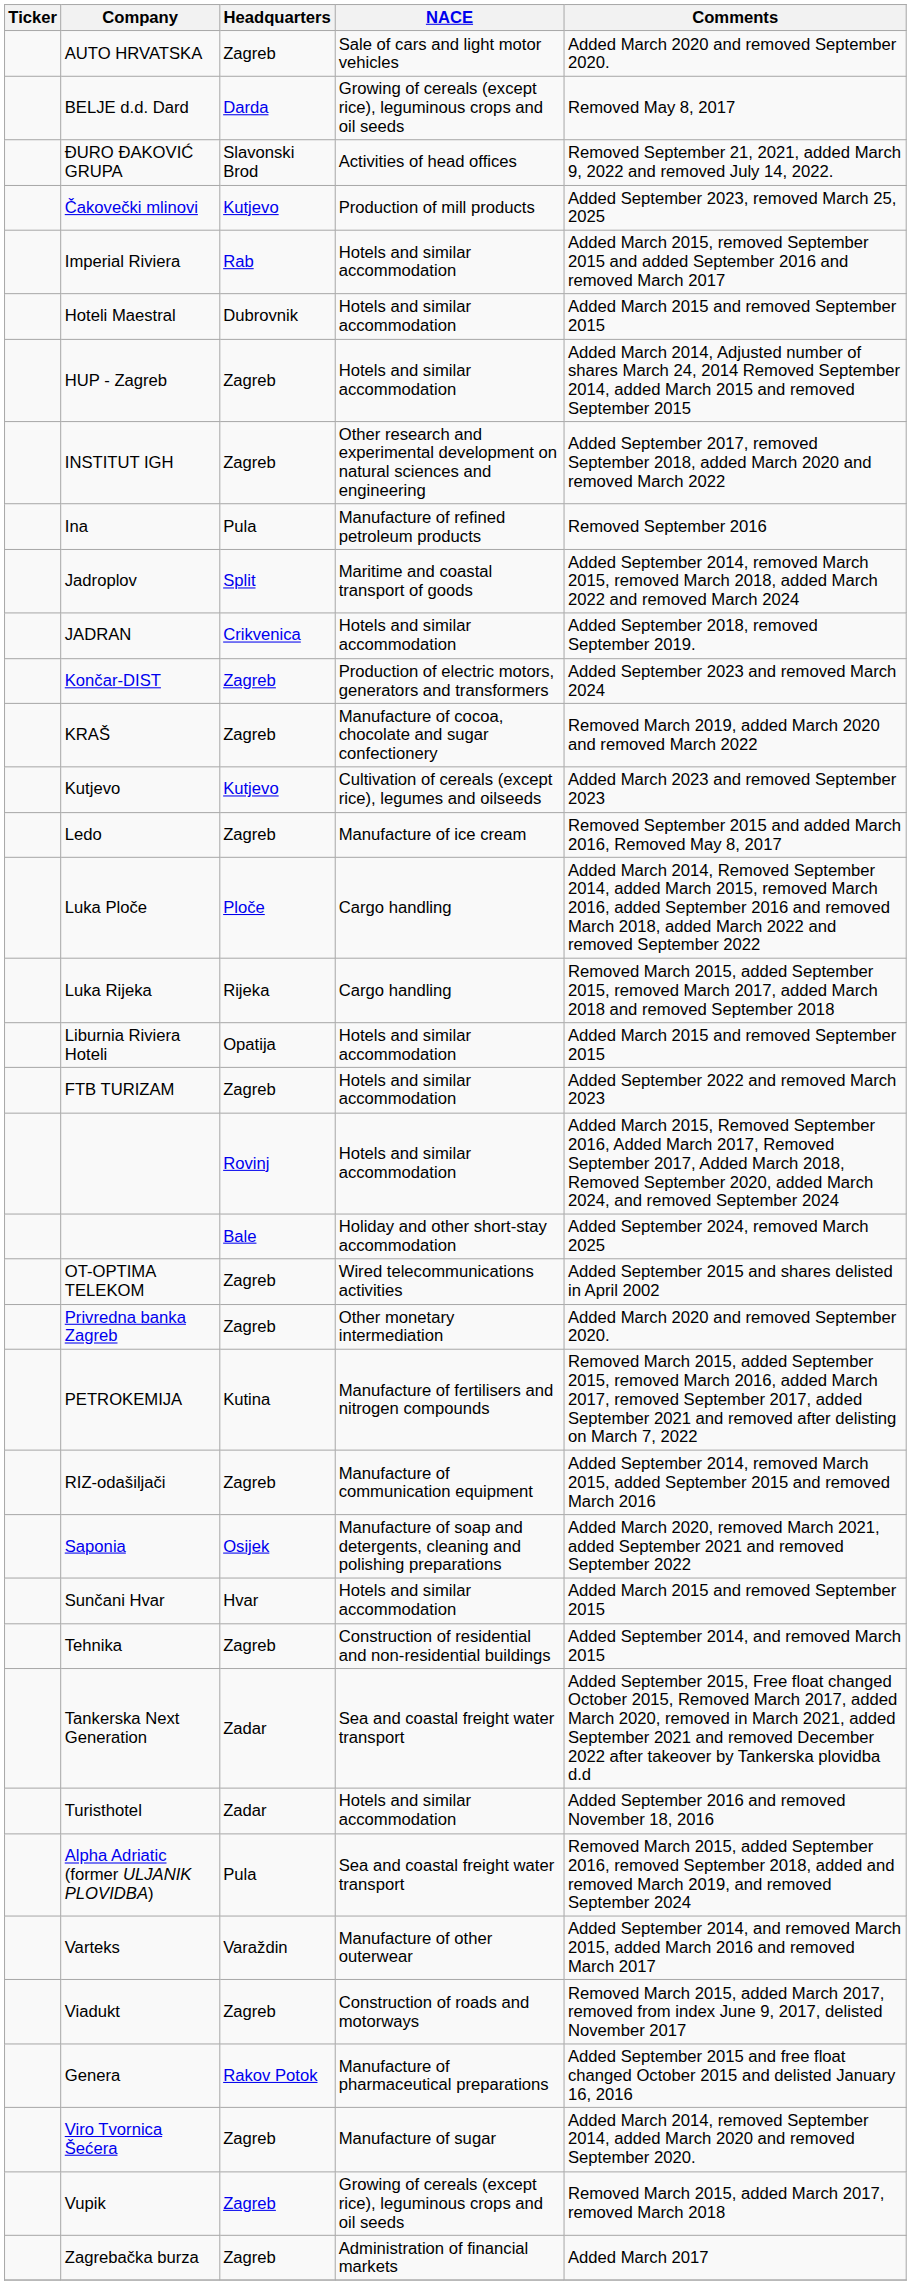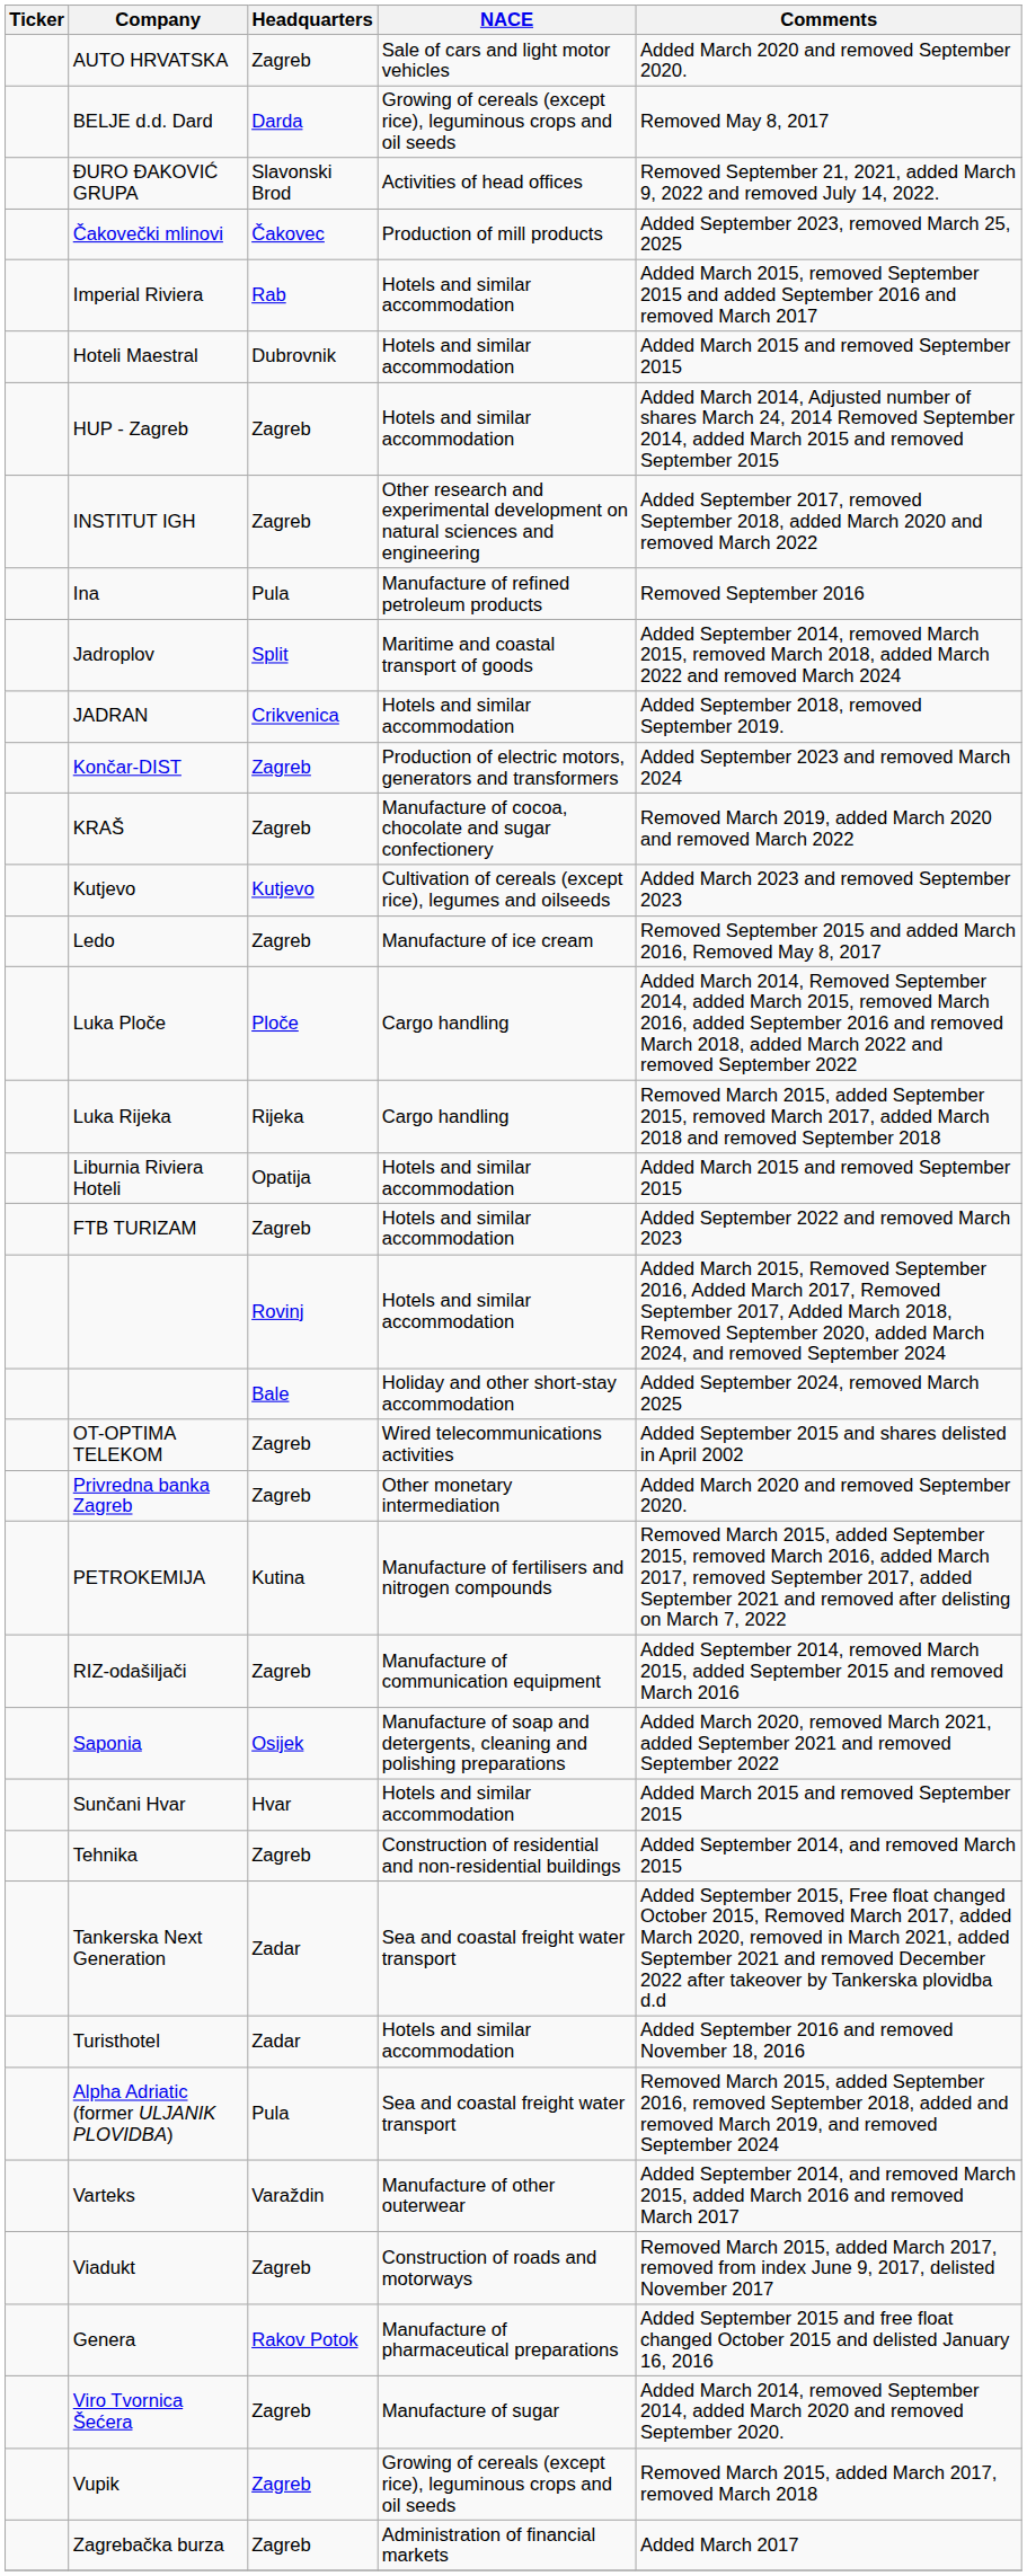 <table class="wikitable sortable" style="text-align: left;" cellpadding=2 cellspacing=2>
 <tr>
 <th>Ticker</th>
 <th>Company</th>
 <th>Headquarters</th>
 <th><a href='#'>NACE</a></th>
 <th>Comments</th>
 </tr>
 <tr>
 <td></td>
 <td>AUTO HRVATSKA</td>
 <td>Zagreb</td>
 <td>Sale of cars and light motor vehicles</td>
 <td>Added March 2020 and removed September 2020.</td>
 </tr>
 <tr>
 <td></td>
 <td>BELJE d.d. Dard</td>
 <td><a href='#'>Darda</a></td>
 <td>Growing of cereals (except rice), leguminous crops and oil seeds</td>
 <td>Removed May 8, 2017</td>
 </tr>
 <tr>
 <td></td>
 <td>ĐURO ĐAKOVIĆ GRUPA</td>
 <td>Slavonski Brod</td>
 <td>Activities of head offices</td>
 <td>Removed September 21, 2021,  added March 9, 2022 and removed July 14, 2022.</td>
 </tr>
 <tr>
 <td></td>
 <td><a href='#'>Čakovečki mlinovi</a></td>
-<td><a href='#'>Kutjevo</a></td>
+<td><a href='#'>Čakovec</a></td>
 <td>Production of mill products</td>
 <td>Added September 2023, removed March 25, 2025</td>
 </tr>
 <tr>
 <td></td>
 <td>Imperial Riviera</td>
 <td><a href='#'>Rab</a></td>
 <td>Hotels and similar accommodation</td>
 <td>Added March 2015, removed September 2015 and added September 2016 and removed March 2017</td>
 </tr>
 <tr>
 <td></td>
 <td>Hoteli Maestral</td>
 <td>Dubrovnik</td>
 <td>Hotels and similar accommodation</td>
 <td>Added March 2015 and removed September 2015</td>
 </tr>
 <tr>
 <td></td>
 <td>HUP - Zagreb</td>
 <td>Zagreb</td>
 <td>Hotels and similar accommodation</td>
 <td>Added March 2014, Adjusted number of shares March 24, 2014 Removed September 2014, added March 2015 and removed September 2015</td>
 </tr>
 <tr>
 <td></td>
 <td>INSTITUT IGH</td>
 <td>Zagreb</td>
 <td>Other research and experimental development on natural sciences and engineering</td>
 <td>Added September 2017, removed September 2018, added March 2020 and removed March 2022</td>
 </tr>
 <tr>
 <td></td>
 <td>Ina</td>
 <td>Pula</td>
 <td>Manufacture of refined petroleum products</td>
 <td>Removed September 2016</td>
 </tr>
 <tr>
 <td></td>
 <td>Jadroplov</td>
 <td><a href='#'>Split</a></td>
 <td>Maritime and coastal transport of goods</td>
 <td>Added September 2014, removed March 2015, removed March 2018, added March 2022 and removed March 2024</td>
 </tr>
 <tr>
 <td></td>
 <td>JADRAN</td>
 <td><a href='#'>Crikvenica</a></td>
 <td>Hotels and similar accommodation</td>
 <td>Added September 2018, removed September 2019.</td>
 </tr>
 <tr>
 <td></td>
 <td><a href='#'>Končar-DIST</a></td>
 <td><a href='#'>Zagreb</a></td>
 <td>Production of electric motors, generators and transformers</td>
 <td>Added September 2023 and removed March 2024</td>
 </tr>
 <tr>
 <td></td>
 <td>KRAŠ</td>
 <td>Zagreb</td>
 <td>Manufacture of cocoa, chocolate and sugar confectionery</td>
 <td>Removed March 2019, added March 2020 and removed March 2022</td>
 </tr>
 <tr>
 <td></td>
 <td>Kutjevo</td>
 <td><a href='#'>Kutjevo</a></td>
 <td>Cultivation of cereals (except rice), legumes and oilseeds</td>
 <td>Added March 2023 and removed September 2023</td>
 </tr>
 <tr>
 <td></td>
 <td>Ledo</td>
 <td>Zagreb</td>
 <td>Manufacture of ice cream</td>
 <td>Removed September 2015 and added March 2016, Removed May 8, 2017</td>
 </tr>
 <tr>
 <td></td>
 <td>Luka Ploče</td>
 <td><a href='#'>Ploče</a></td>
 <td>Cargo handling</td>
 <td>Added March 2014, Removed September 2014, added March 2015, removed March 2016, added September 2016 and removed March 2018, added March 2022 and removed September 2022</td>
 </tr>
 <tr>
 <td></td>
 <td>Luka Rijeka</td>
 <td>Rijeka</td>
 <td>Cargo handling</td>
 <td>Removed March 2015, added September 2015, removed March 2017, added March 2018 and removed September 2018</td>
 </tr>
 <tr>
 <td></td>
 <td>Liburnia Riviera Hoteli</td>
 <td>Opatija</td>
 <td>Hotels and similar accommodation</td>
 <td>Added March 2015 and removed September 2015</td>
 </tr>
 <tr>
 <td></td>
 <td>FTB TURIZAM</td>
 <td>Zagreb</td>
 <td>Hotels and similar accommodation</td>
 <td>Added September 2022 and removed March 2023</td>
 </tr>
 <tr>
 <td></td>
 <td></td>
 <td><a href='#'>Rovinj</a></td>
 <td>Hotels and similar accommodation</td>
 <td>Added March 2015, Removed September 2016, Added March 2017, Removed September 2017, Added March 2018, Removed September 2020, added March 2024, and removed September 2024</td>
 </tr>
 <tr>
 <td></td>
 <td></td>
 <td><a href='#'>Bale</a></td>
 <td>Holiday and other short-stay accommodation</td>
 <td>Added September 2024, removed March 2025</td>
 </tr>
 <tr>
 <td></td>
 <td>OT-OPTIMA TELEKOM</td>
 <td>Zagreb</td>
 <td>Wired telecommunications activities</td>
 <td>Added September 2015 and shares delisted in April 2002</td>
 </tr>
 <tr>
 <td></td>
 <td><a href='#'>Privredna banka Zagreb</a></td>
 <td>Zagreb</td>
 <td>Other monetary intermediation</td>
 <td>Added March 2020 and removed September 2020.</td>
 </tr>
 <tr>
 <td></td>
 <td>PETROKEMIJA</td>
 <td>Kutina</td>
 <td>Manufacture of fertilisers and nitrogen compounds</td>
 <td>Removed March 2015, added September 2015, removed March 2016, added March 2017, removed September 2017, added September 2021 and removed after delisting on March 7, 2022</td>
 </tr>
 <tr>
 <td></td>
 <td>RIZ-odašiljači</td>
 <td>Zagreb</td>
 <td>Manufacture of communication equipment</td>
 <td>Added September 2014, removed March 2015, added September 2015 and removed March 2016</td>
 </tr>
 <tr>
 <td></td>
 <td><a href='#'>Saponia</a></td>
 <td><a href='#'>Osijek</a></td>
 <td>Manufacture of soap and detergents, cleaning and polishing preparations</td>
 <td>Added March 2020, removed March 2021, added September 2021 and removed September 2022</td>
 </tr>
 <tr>
 <td></td>
 <td>Sunčani Hvar</td>
 <td>Hvar</td>
 <td>Hotels and similar accommodation</td>
 <td>Added March 2015 and removed September 2015</td>
 </tr>
 <tr>
 <td></td>
 <td>Tehnika</td>
 <td>Zagreb</td>
 <td>Construction of residential and non-residential buildings</td>
 <td>Added September 2014, and removed March 2015</td>
 </tr>
 <tr>
 <td></td>
 <td>Tankerska Next Generation</td>
 <td>Zadar</td>
 <td>Sea and coastal freight water transport</td>
 <td>Added September 2015, Free float changed October 2015, Removed March 2017, added March 2020, removed in March 2021, added September 2021 and removed December 2022 after takeover by Tankerska plovidba d.d</td>
 </tr>
 <tr>
 <td></td>
 <td>Turisthotel</td>
 <td>Zadar</td>
 <td>Hotels and similar accommodation</td>
 <td>Added September 2016 and removed November 18, 2016</td>
 </tr>
 <tr>
 <td></td>
 <td><a href='#'>Alpha Adriatic</a> (former <em>ULJANIK PLOVIDBA</em>)</td>
 <td>Pula</td>
 <td>Sea and coastal freight water transport</td>
 <td>Removed March 2015, added September 2016, removed September 2018, added and removed March 2019, and removed September 2024</td>
 </tr>
 <tr>
 <td></td>
 <td>Varteks</td>
 <td>Varaždin</td>
 <td>Manufacture of other outerwear</td>
 <td>Added September 2014, and removed March 2015, added March 2016 and removed March 2017</td>
 </tr>
 <tr>
 <td></td>
 <td>Viadukt</td>
 <td>Zagreb</td>
 <td>Construction of roads and motorways</td>
 <td>Removed March 2015, added March 2017, removed from index June 9, 2017, delisted November 2017</td>
 </tr>
 <tr>
 <td></td>
 <td>Genera</td>
 <td><a href='#'>Rakov Potok</a></td>
 <td>Manufacture of pharmaceutical preparations</td>
 <td>Added September 2015 and free float changed October 2015 and delisted January 16, 2016</td>
 </tr>
 <tr>
 <td></td>
 <td><a href='#'>Viro Tvornica Šećera</a></td>
 <td>Zagreb</td>
 <td>Manufacture of sugar</td>
 <td>Added March 2014, removed September 2014, added March 2020 and removed September 2020.</td>
 </tr>
 <tr>
 <td></td>
 <td>Vupik</td>
 <td><a href='#'>Zagreb</a></td>
 <td>Growing of cereals (except rice), leguminous crops and oil seeds</td>
 <td>Removed March 2015, added March 2017, removed March 2018</td>
 </tr>
 <tr>
 <td></td>
 <td>Zagrebačka burza</td>
 <td>Zagreb</td>
 <td>Administration of financial markets</td>
 <td>Added March 2017 </td>
 </tr>
 <tr>
 </tr>
 </table>
